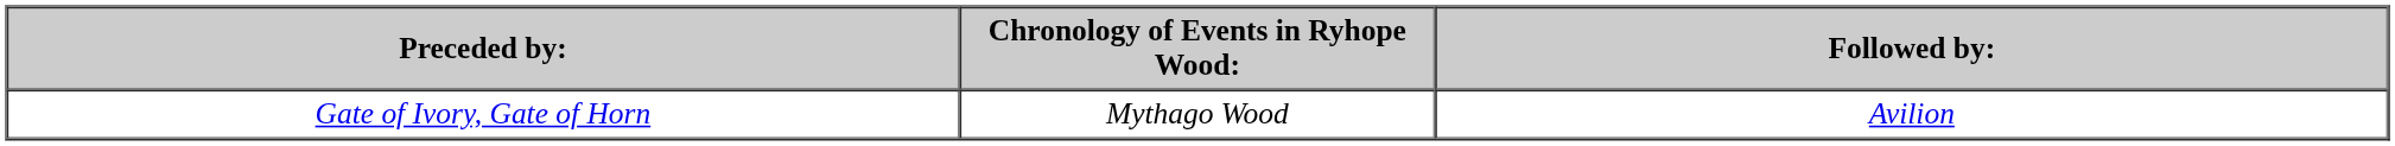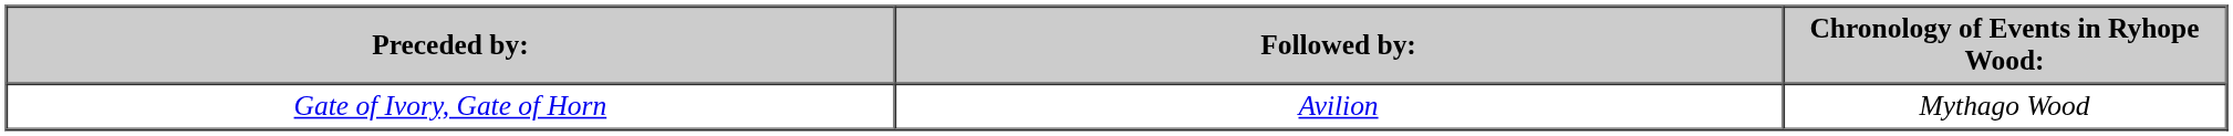 <table border=1  cellpadding=3 cellspacing=0 align=center>
 <tr --- bgcolor="#cccccc">
 <th width="40%">Preceded by:</th>
+<th width="40%">Followed by:</th>
 <th width="20%">Chronology of Events in Ryhope Wood:<br></th>
-<th width="40%">Followed by:</th>
 </tr>
 <tr ---- align="center">
 <td><em><a href='#'>Gate of Ivory, Gate of Horn</a></em></td>
+<td><em><a href='#'>Avilion</a></em></td>
 <td><em>Mythago Wood</em></td>
-<td><em><a href='#'>Avilion</a></em></td>
 </tr>
 </table>
